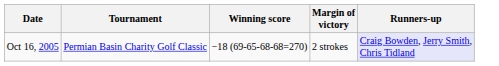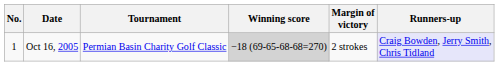 <table class="wikitable" style="font-size:95%;">
 <tr>
+<th>No.</th>
 <th>Date</th>
 <th>Tournament</th>
 <th>Winning score</th>
 <th>Margin of<br>victory</th>
 <th>Runners-up</th>
 </tr>
 <tr>
+<td align=center>1</td>
 <td align=right>Oct 16, <a href='#'>2005</a></td>
 <td><a href='#'>Permian Basin Charity Golf Classic</a></td>
-<td>−18 (69-65-68-68=270)</td>
+<td style="background: lightgrey;">−18 (69-65-68-68=270)</td>
 <td>2 strokes</td>
 <td style="background: lavender;"> <a href='#'>Craig Bowden</a>,  <a href='#'>Jerry Smith</a>,<br> <a href='#'>Chris Tidland</a></td>
 </tr>
 </table>
